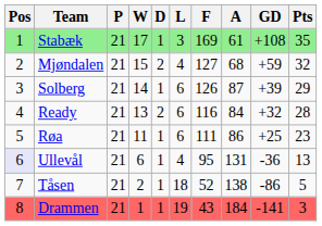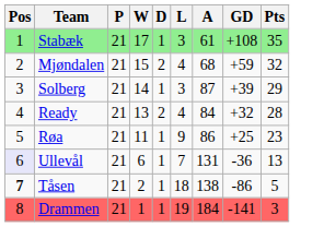 <table class="wikitable sortable" style="text-align: center;">
 <tr>
 <th>Pos</th>
 <th>Team</th>
 <th>P</th>
 <th>W</th>
 <th>D</th>
 <th>L</th>
-<th>F</th>
 <th>A</th>
 <th>GD</th>
 <th>Pts</th>
 </tr>
 <tr style="background:#90EE90;">
 <td>1</td>
 <td align="left"><a href='#'>Stabæk</a></td>
 <td>21</td>
 <td>17</td>
 <td>1</td>
 <td>3</td>
-<td>169</td>
 <td>61</td>
 <td>+108</td>
 <td>35</td>
 </tr>
 <tr>
 <td>2</td>
 <td align="left"><a href='#'>Mjøndalen</a></td>
 <td>21</td>
 <td>15</td>
 <td>2</td>
 <td>4</td>
-<td>127</td>
 <td>68</td>
 <td>+59</td>
 <td>32</td>
 </tr>
 <tr>
 <td>3</td>
 <td align="left"><a href='#'>Solberg</a></td>
 <td>21</td>
 <td>14</td>
 <td>1</td>
-<td>6</td>
-<td>126</td>
+<td>3</td>
 <td>87</td>
 <td>+39</td>
 <td>29</td>
 </tr>
 <tr>
 <td>4</td>
 <td align="left"><a href='#'>Ready</a></td>
 <td>21</td>
 <td>13</td>
 <td>2</td>
-<td>6</td>
-<td>116</td>
+<td>4</td>
 <td>84</td>
 <td>+32</td>
 <td>28</td>
 </tr>
 <tr>
 <td>5</td>
 <td align="left"><a href='#'>Røa</a></td>
 <td>21</td>
 <td>11</td>
 <td>1</td>
-<td>6</td>
-<td>111</td>
+<td>9</td>
 <td>86</td>
 <td>+25</td>
 <td>23</td>
 </tr>
 <tr>
 <td style="background: lavender;">6</td>
 <td align="left"><a href='#'>Ullevål</a></td>
 <td>21</td>
 <td>6</td>
 <td>1</td>
-<td>4</td>
-<td>95</td>
+<td>7</td>
 <td>131</td>
 <td>-36</td>
 <td>13</td>
 </tr>
 <tr>
-<td>7</td>
+<td><strong>7</strong></td>
 <td align="left"><a href='#'>Tåsen</a></td>
 <td>21</td>
 <td>2</td>
 <td>1</td>
 <td>18</td>
-<td>52</td>
 <td>138</td>
 <td>-86</td>
 <td>5</td>
 </tr>
 <tr style="background:#FF6666;">
 <td>8</td>
 <td align="left"><a href='#'>Drammen</a></td>
 <td>21</td>
 <td>1</td>
 <td>1</td>
 <td>19</td>
-<td>43</td>
 <td>184</td>
 <td>-141</td>
 <td>3</td>
 </tr>
 </table>
